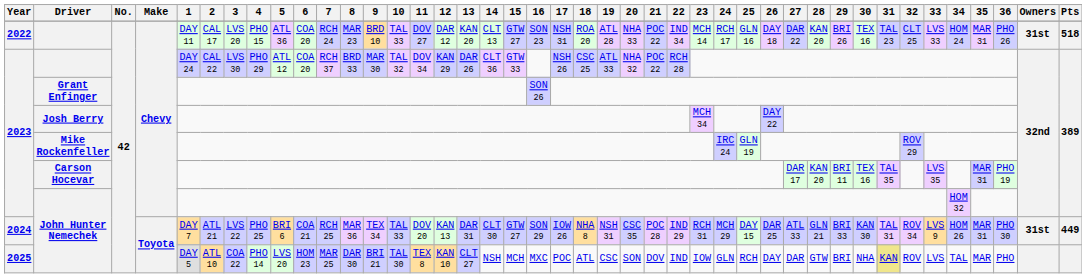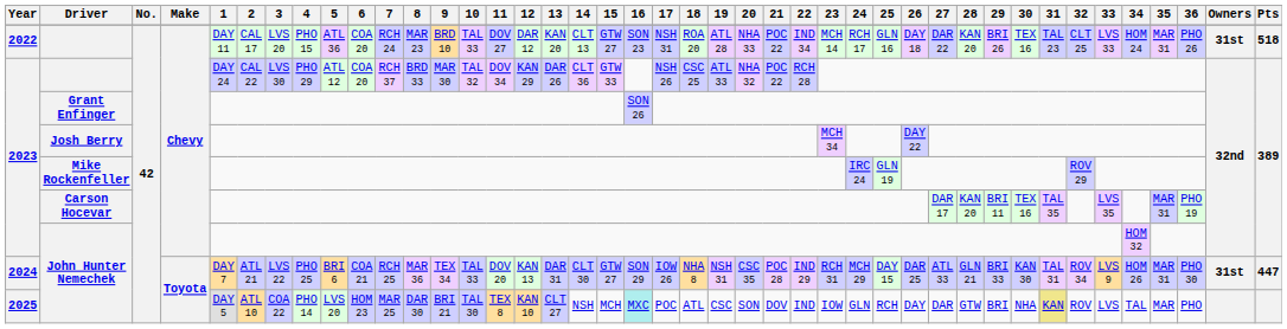 <table class="wikitable" style="text-align:center; font-size:75%">
 <tr>
 <th>Year</th>
 <th>Driver</th>
 <th>No.</th>
 <th>Make</th>
 <th>1</th>
 <th>2</th>
 <th>3</th>
 <th>4</th>
 <th>5</th>
 <th>6</th>
 <th>7</th>
 <th>8</th>
 <th>9</th>
 <th>10</th>
 <th>11</th>
 <th>12</th>
 <th>13</th>
 <th>14</th>
 <th>15</th>
 <th>16</th>
 <th>17</th>
 <th>18</th>
 <th>19</th>
 <th>20</th>
 <th>21</th>
 <th>22</th>
 <th>23</th>
 <th>24</th>
 <th>25</th>
 <th>26</th>
 <th>27</th>
 <th>28</th>
 <th>29</th>
 <th>30</th>
 <th>31</th>
 <th>32</th>
 <th>33</th>
 <th>34</th>
 <th>35</th>
 <th>36</th>
 <th>Owners</th>
 <th>Pts</th>
 </tr>
 <tr>
 </tr>
 <tr>
 <th><a href='#'>2022</a></th>
 <th></th>
 <th rowspan=9>42</th>
 <th rowspan=7><a href='#'>Chevy</a></th>
 <td style="background:#DFFFDF;"><a href='#'>DAY</a><br><small>11</small></td>
 <td style="background:#DFFFDF;"><a href='#'>CAL</a><br><small>17</small></td>
 <td style="background:#DFFFDF;"><a href='#'>LVS</a><br><small>20</small></td>
 <td style="background:#DFFFDF;"><a href='#'>PHO</a><br><small>15</small></td>
 <td style="background:#EFCFFF;"><a href='#'>ATL</a><br><small>36</small></td>
 <td style="background:#DFFFDF;"><a href='#'>COA</a><br><small>20</small></td>
 <td style="background:#CFCFFF;"><a href='#'>RCH</a><br><small>24</small></td>
 <td style="background:#CFCFFF;"><a href='#'>MAR</a><br><small>23</small></td>
 <td style="background:#FFDF9F;"><a href='#'>BRD</a><br><small>10</small></td>
 <td style="background:#EFCFFF;"><a href='#'>TAL</a><br><small>33</small></td>
 <td style="background:#CFCFFF;"><a href='#'>DOV</a><br><small>27</small></td>
 <td style="background:#DFFFDF;"><a href='#'>DAR</a><br><small>12</small></td>
 <td style="background:#DFFFDF;"><a href='#'>KAN</a><br><small>20</small></td>
 <td style="background:#DFFFDF;"><a href='#'>CLT</a><br><small>13</small></td>
 <td style="background:#CFCFFF;"><a href='#'>GTW</a><br><small>27</small></td>
 <td style="background:#CFCFFF;"><a href='#'>SON</a><br><small>23</small></td>
 <td style="background:#CFCFFF;"><a href='#'>NSH</a><br><small>31</small></td>
 <td style="background:#DFFFDF;"><a href='#'>ROA</a><br><small>20</small></td>
 <td style="background:#EFCFFF;"><a href='#'>ATL</a><br><small>28</small></td>
 <td style="background:#EFCFFF;"><a href='#'>NHA</a><br><small>33</small></td>
 <td style="background:#CFCFFF;"><a href='#'>POC</a><br><small>22</small></td>
 <td style="background:#EFCFFF;"><a href='#'>IND</a><br><small>34</small></td>
 <td style="background:#DFFFDF;"><a href='#'>MCH</a><br><small>14</small></td>
 <td style="background:#DFFFDF;"><a href='#'>RCH</a><br><small>17</small></td>
 <td style="background:#DFFFDF;"><a href='#'>GLN</a><br><small>16</small></td>
 <td style="background:#EFCFFF;"><a href='#'>DAY</a><br><small>18</small></td>
 <td style="background:#CFCFFF;"><a href='#'>DAR</a><br><small>22</small></td>
 <td style="background:#DFFFDF;"><a href='#'>KAN</a><br><small>20</small></td>
 <td style="background:#EFCFFF;"><a href='#'>BRI</a><br><small>26</small></td>
 <td style="background:#DFFFDF;"><a href='#'>TEX</a><br><small>16</small></td>
 <td style="background:#CFCFFF;"><a href='#'>TAL</a><br><small>23</small></td>
 <td style="background:#CFCFFF;"><a href='#'>CLT</a><br><small>25</small></td>
 <td style="background:#EFCFFF;"><a href='#'>LVS</a><br><small>33</small></td>
 <td style="background:#CFCFFF;"><a href='#'>HOM</a><br><small>24</small></td>
 <td style="background:#EFCFFF;"><a href='#'>MAR</a><br><small>31</small></td>
 <td style="background:#CFCFFF;"><a href='#'>PHO</a><br><small>26</small></td>
 <th>31st</th>
 <th>518</th>
 </tr>
 <tr>
 <th rowspan="6"><a href='#'>2023</a></th>
 <th></th>
 <td style="background:#CFCFFF;"><a href='#'>DAY</a><br><small>24</small></td>
 <td style="background:#CFCFFF;"><a href='#'>CAL</a><br><small>22</small></td>
 <td style="background:#CFCFFF;"><a href='#'>LVS</a><br><small>30</small></td>
 <td style="background:#CFCFFF;"><a href='#'>PHO</a><br><small>29</small></td>
 <td style="background:#DFFFDF;"><a href='#'>ATL</a><br><small>12</small></td>
 <td style="background:#DFFFDF;"><a href='#'>COA</a><br><small>20</small></td>
 <td style="background:#EFCFFF;"><a href='#'>RCH</a><br><small>37</small></td>
 <td style="background:#CFCFFF;"><a href='#'>BRD</a><br><small>33</small></td>
 <td style="background:#CFCFFF;"><a href='#'>MAR</a><br><small>30</small></td>
 <td style="background:#EFCFFF;"><a href='#'>TAL</a><br><small>32</small></td>
 <td style="background:#EFCFFF;"><a href='#'>DOV</a><br><small>34</small></td>
 <td style="background:#CFCFFF;"><a href='#'>KAN</a><br><small>29</small></td>
 <td style="background:#CFCFFF;"><a href='#'>DAR</a><br><small>26</small></td>
 <td style="background:#EFCFFF;"><a href='#'>CLT</a><br><small>36</small></td>
 <td style="background:#EFCFFF;"><a href='#'>GTW</a><br><small>33</small></td>
 <td></td>
 <td style="background:#CFCFFF;"><a href='#'>NSH</a><br><small>26</small></td>
 <td style="background:#CFCFFF;"><a href='#'>CSC</a><br><small>25</small></td>
 <td style="background:#CFCFFF;"><a href='#'>ATL</a><br><small>33</small></td>
 <td style="background:#EFCFFF;"><a href='#'>NHA</a><br><small>32</small></td>
 <td style="background:#CFCFFF;"><a href='#'>POC</a><br><small>22</small></td>
 <td style="background:#CFCFFF;"><a href='#'>RCH</a><br><small>28</small></td>
 <td colspan=14></td>
 <th rowspan=6>32nd</th>
 <th rowspan=6>389</th>
 </tr>
 <tr>
 <th><a href='#'>Grant Enfinger</a></th>
 <td colspan=15></td>
 <td style="background:#CFCFFF;"><a href='#'>SON</a><br><small>26</small></td>
 <td colspan=20></td>
 </tr>
 <tr>
 <th><a href='#'>Josh Berry</a></th>
 <td colspan=22></td>
 <td style="background:#EFCFFF;"><a href='#'>MCH</a><br><small>34</small></td>
 <td colspan=2></td>
 <td style="background:#CFCFFF;"><a href='#'>DAY</a><br><small>22</small></td>
 <td colspan=10></td>
 </tr>
 <tr>
 <th><a href='#'>Mike Rockenfeller</a></th>
 <td colspan=23></td>
 <td style="background:#CFCFFF;"><a href='#'>IRC</a><br><small>24</small></td>
 <td style="background:#DFFFDF;"><a href='#'>GLN</a><br><small>19</small></td>
 <td colspan=6></td>
 <td style="background:#CFCFFF;"><a href='#'>ROV</a><br><small>29</small></td>
 <td colspan=4></td>
 </tr>
 <tr>
 <th><a href='#'>Carson Hocevar</a></th>
 <td colspan=26></td>
 <td style="background:#DFFFDF;"><a href='#'>DAR</a><br><small>17</small></td>
 <td style="background:#DFFFDF;"><a href='#'>KAN</a><br><small>20</small></td>
 <td style="background:#DFFFDF;"><a href='#'>BRI</a><br><small>11</small></td>
 <td style="background:#DFFFDF;"><a href='#'>TEX</a><br><small>16</small></td>
 <td style="background:#EFCFFF;"><a href='#'>TAL</a><br><small>35</small></td>
 <td></td>
 <td style="background:#EFCFFF;"><a href='#'>LVS</a><br><small>35</small></td>
 <td></td>
 <td style="background:#CFCFFF;"><a href='#'>MAR</a><br><small>31</small></td>
 <td style="background:#DFFFDF;"><a href='#'>PHO</a><br><small>19</small></td>
 </tr>
 <tr>
 <th rowspan=3><a href='#'>John Hunter Nemechek</a></th>
 <td colspan=33></td>
 <td style="background:#EFCFFF;"><a href='#'>HOM</a><br><small>32</small></td>
 <td colspan=2></td>
 </tr>
 <tr>
 <th><a href='#'>2024</a></th>
 <th rowspan=2><a href='#'>Toyota</a></th>
 <td style="background:#FFDF9F;"><a href='#'>DAY</a><br><small>7</small></td>
 <td style="background:#CFCFFF;"><a href='#'>ATL</a><br><small>21</small></td>
 <td style="background:#CFCFFF;"><a href='#'>LVS</a><br><small>22</small></td>
 <td style="background:#CFCFFF;"><a href='#'>PHO</a><br><small>25</small></td>
 <td style="background:#FFDF9F;"><a href='#'>BRI</a><br><small>6</small></td>
 <td style="background:#CFCFFF;"><a href='#'>COA</a><br><small>21</small></td>
 <td style="background:#CFCFFF;"><a href='#'>RCH</a><br><small>25</small></td>
 <td style="background:#EFCFFF;"><a href='#'>MAR</a><br><small>36</small></td>
 <td style="background:#EFCFFF;"><a href='#'>TEX</a><br><small>34</small></td>
 <td style="background:#CFCFFF;"><a href='#'>TAL</a><br><small>33</small></td>
 <td style="background:#DFFFDF;"><a href='#'>DOV</a><br><small>20</small></td>
 <td style="background:#DFFFDF;"><a href='#'>KAN</a><br><small>13</small></td>
 <td style="background:#CFCFFF;"><a href='#'>DAR</a><br><small>31</small></td>
 <td style="background:#CFCFFF;"><a href='#'>CLT</a><br><small>30</small></td>
 <td style="background:#CFCFFF;"><a href='#'>GTW</a><br><small>27</small></td>
 <td style="background:#CFCFFF;"><a href='#'>SON</a><br><small>29</small></td>
 <td style="background:#CFCFFF;"><a href='#'>IOW</a><br><small>26</small></td>
 <td style="background:#FFDF9F;"><a href='#'>NHA</a><br><small>8</small></td>
 <td style="background:#EFCFFF;"><a href='#'>NSH</a><br><small>31</small></td>
 <td style="background:#CFCFFF;"><a href='#'>CSC</a><br><small>35</small></td>
 <td style="background:#EFCFFF;"><a href='#'>POC</a><br><small>28</small></td>
 <td style="background:#EFCFFF;"><a href='#'>IND</a><br><small>29</small></td>
 <td style="background:#CFCFFF;"><a href='#'>RCH</a><br><small>31</small></td>
 <td style="background:#CFCFFF;"><a href='#'>MCH</a><br><small>29</small></td>
 <td style="background:#DFFFDF;"><a href='#'>DAY</a><br><small>15</small></td>
 <td style="background:#CFCFFF;"><a href='#'>DAR</a><br><small>25</small></td>
 <td style="background:#CFCFFF;"><a href='#'>ATL</a><br><small>33</small></td>
 <td style="background:#CFCFFF;"><a href='#'>GLN</a><br><small>21</small></td>
 <td style="background:#CFCFFF;"><a href='#'>BRI</a><br><small>33</small></td>
 <td style="background:#CFCFFF;"><a href='#'>KAN</a><br><small>30</small></td>
 <td style="background:#EFCFFF;"><a href='#'>TAL</a><br><small>31</small></td>
 <td style="background:#EFCFFF;"><a href='#'>ROV</a><br><small>34</small></td>
 <td style="background:#FFDF9F;"><a href='#'>LVS</a><br><small>9</small></td>
 <td style="background:#CFCFFF;"><a href='#'>HOM</a><br><small>26</small></td>
 <td style="background:#CFCFFF;"><a href='#'>MAR</a><br><small>31</small></td>
 <td style="background:#CFCFFF;"><a href='#'>PHO</a><br><small>30</small></td>
 <th>31st</th>
-<th>449</th>
+<th>447</th>
 </tr>
 <tr>
 <th><a href='#'>2025</a></th>
 <td style="background:#DFDFDF;"><a href='#'>DAY</a><br><small>5</small></td>
 <td style="background:#FFDF9F;"><a href='#'>ATL</a><br><small>10</small></td>
 <td style="background:#CFCFFF;"><a href='#'>COA</a><br><small>22</small></td>
 <td style="background:#DFFFDF;"><a href='#'>PHO</a><br><small>14</small></td>
 <td style="background:#DFFFDF;"><a href='#'>LVS</a><br><small>20</small></td>
 <td style="background:#CFCFFF;"><a href='#'>HOM</a><br><small>23</small></td>
 <td style="background:#CFCFFF;"><a href='#'>MAR</a><br><small>25</small></td>
 <td style="background:#CFCFFF;"><a href='#'>DAR</a><br><small>30</small></td>
 <td style="background:#CFCFFF;"><a href='#'>BRI</a><br><small>21</small></td>
 <td style="background:#CFCFFF;"><a href='#'>TAL</a><br><small>30</small></td>
 <td style="background:#FFDF9F;"><a href='#'>TEX</a><br><small>8</small></td>
 <td style="background:#FFDF9F;"><a href='#'>KAN</a><br><small>10</small></td>
 <td style="background:#CFCFFF;"><a href='#'>CLT</a><br><small>27</small></td>
 <td><a href='#'>NSH</a></td>
 <td><a href='#'>MCH</a></td>
-<td><a href='#'>MXC</a></td>
+<td style="background: paleturquoise;"><a href='#'>MXC</a></td>
 <td><a href='#'>POC</a></td>
 <td><a href='#'>ATL</a></td>
 <td><a href='#'>CSC</a></td>
 <td><a href='#'>SON</a></td>
 <td><a href='#'>DOV</a></td>
 <td><a href='#'>IND</a></td>
 <td><a href='#'>IOW</a></td>
 <td><a href='#'>GLN</a></td>
 <td><a href='#'>RCH</a></td>
 <td><a href='#'>DAY</a></td>
 <td><a href='#'>DAR</a></td>
 <td><a href='#'>GTW</a></td>
 <td><a href='#'>BRI</a></td>
 <td><a href='#'>NHA</a></td>
 <td style="background: khaki;"><a href='#'>KAN</a></td>
 <td><a href='#'>ROV</a></td>
 <td><a href='#'>LVS</a></td>
 <td><a href='#'>TAL</a></td>
 <td><a href='#'>MAR</a></td>
 <td><a href='#'>PHO</a></td>
 <th></th>
 <th></th>
 </tr>
 </table>
